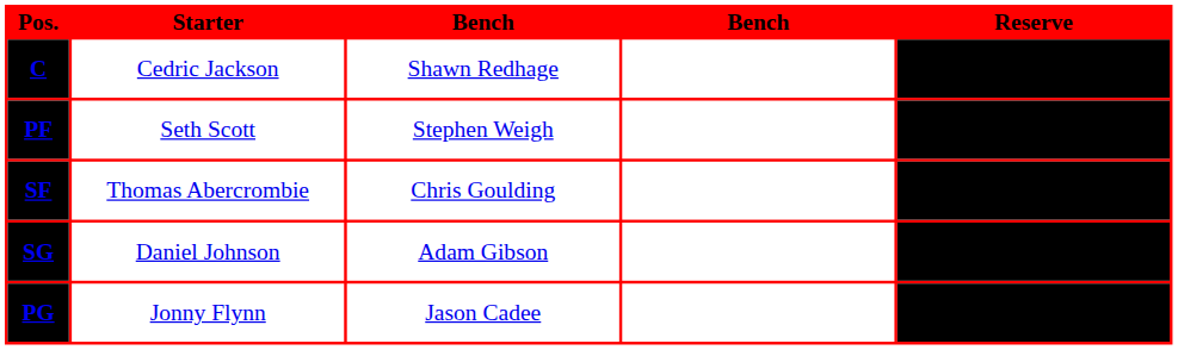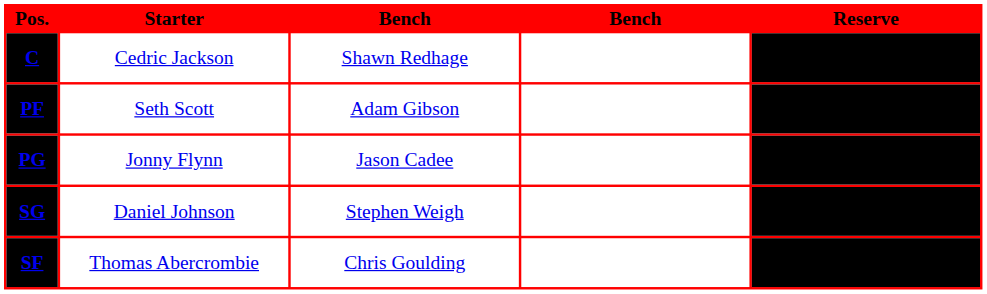 <table style="text-align: center; background:red; color:black">
 <tr>
 <th width="40">Pos.</th>
 <th width="185">Starter</th>
 <th width="185">Bench</th>
 <th width="185">Bench</th>
 <th width="185">Reserve</th>
 </tr>
 <tr style="height:40px; background:white; color:black">
 <th style="background:black"><a href='#'>C</a></th>
 <td><a href='#'>Cedric Jackson</a></td>
 <td><a href='#'>Shawn Redhage</a></td>
 <td></td>
 <td style="background:black"></td>
 </tr>
 <tr style="height:40px; background:white; color:black">
 <th style="background:black"><a href='#'>PF</a></th>
 <td><a href='#'>Seth Scott</a></td>
+<td><a href='#'>Adam Gibson</a></td>
+<td></td>
+<td style="background:black"></td>
+</tr>
+<tr style="height:40px; background:white; color:black">
+<th style="background:black"><a href='#'>PG</a></th>
+<td><a href='#'>Jonny Flynn</a></td>
+<td><a href='#'>Jason Cadee</a></td>
+<td></td>
+<td style="background:black"></td>
+</tr>
+<tr style="height:40px; background:white; color:black">
+<th style="background:black"><a href='#'>SG</a></th>
+<td><a href='#'>Daniel Johnson</a></td>
 <td><a href='#'>Stephen Weigh</a></td>
 <td></td>
 <td style="background:black"></td>
 </tr>
 <tr style="height:40px; background:white; color:black">
 <th style="background:black"><a href='#'>SF</a></th>
 <td><a href='#'>Thomas Abercrombie</a></td>
 <td><a href='#'>Chris Goulding</a></td>
 <td></td>
 <td style="background:black"></td>
 </tr>
-<tr style="height:40px; background:white; color:black">
-<th style="background:black"><a href='#'>SG</a></th>
-<td><a href='#'>Daniel Johnson</a></td>
-<td><a href='#'>Adam Gibson</a></td>
-<td></td>
-<td style="background:black"></td>
-</tr>
-<tr style="height:40px; background:white; color:black">
-<th style="background:black"><a href='#'>PG</a></th>
-<td><a href='#'>Jonny Flynn</a></td>
-<td><a href='#'>Jason Cadee</a></td>
-<td></td>
-<td style="background:black"></td>
-</tr>
 </table>
